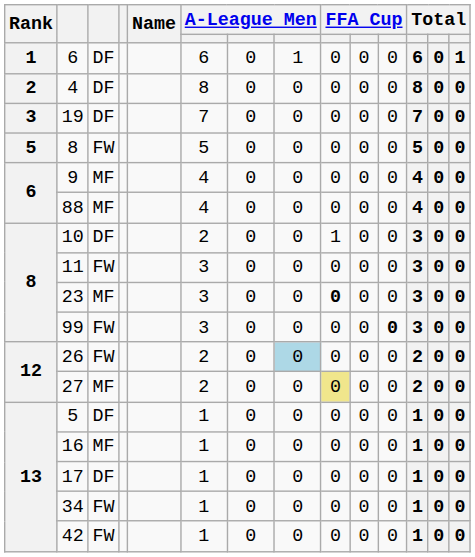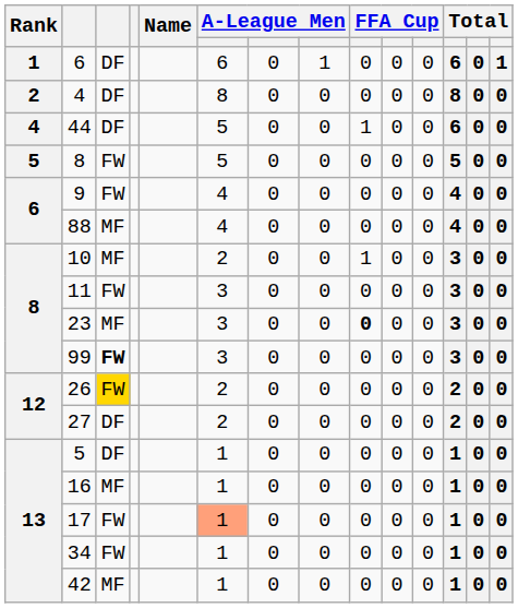 <table class="wikitable sortable" style="text-align:center">
 <tr>
 <th rowspan="2">Rank</th>
 <th rowspan="2"></th>
 <th rowspan="2"></th>
 <th rowspan="2"></th>
 <th rowspan="2">Name</th>
 <th colspan="3"><a href='#'>A-League Men</a></th>
 <th colspan="3"><a href='#'>FFA Cup</a></th>
 <th colspan="3">Total</th>
 </tr>
 <tr>
 <th></th>
 <th></th>
 <th></th>
 <th></th>
 <th></th>
 <th></th>
 <th></th>
 <th></th>
 <th></th>
 </tr>
 <tr>
 <th>1</th>
 <td>6</td>
 <td>DF</td>
 <td></td>
 <td align="left"><br></td>
 <td>6</td>
 <td>0</td>
 <td>1<br></td>
 <td>0</td>
 <td>0</td>
 <td>0<br></td>
 <th>6</th>
 <th>0</th>
 <th>1</th>
 </tr>
 <tr>
 <th>2</th>
 <td>4</td>
 <td>DF</td>
 <td></td>
 <td align="left"><br></td>
 <td>8</td>
 <td>0</td>
 <td>0<br></td>
 <td>0</td>
 <td>0</td>
 <td>0<br></td>
 <th>8</th>
 <th>0</th>
 <th>0</th>
 </tr>
 <tr>
-<th>3</th>
-<td>19</td>
+<th>4</th>
+<td>44</td>
 <td>DF</td>
 <td></td>
 <td align="left"><br></td>
-<td>7</td>
+<td>5</td>
 <td>0</td>
 <td>0<br></td>
-<td>0</td>
+<td>1</td>
 <td>0</td>
 <td>0<br></td>
-<th>7</th>
+<th>6</th>
 <th>0</th>
 <th>0</th>
 </tr>
 <tr>
 <th>5</th>
 <td>8</td>
 <td>FW</td>
 <td></td>
 <td align="left"><br></td>
 <td>5</td>
 <td>0</td>
 <td>0<br></td>
 <td>0</td>
 <td>0</td>
 <td>0<br></td>
 <th>5</th>
 <th>0</th>
 <th>0</th>
 </tr>
 <tr>
 <th rowspan="2">6</th>
 <td>9</td>
-<td>MF</td>
+<td>FW</td>
 <td></td>
 <td align="left"><br></td>
 <td>4</td>
 <td>0</td>
 <td>0<br></td>
 <td>0</td>
 <td>0</td>
 <td>0<br></td>
 <th>4</th>
 <th>0</th>
 <th>0</th>
 </tr>
 <tr>
 <td>88</td>
 <td>MF</td>
 <td></td>
 <td align="left"><br></td>
 <td>4</td>
 <td>0</td>
 <td>0<br></td>
 <td>0</td>
 <td>0</td>
 <td>0<br></td>
 <th>4</th>
 <th>0</th>
 <th>0</th>
 </tr>
 <tr>
 <th rowspan="4">8</th>
 <td>10</td>
-<td>DF</td>
+<td>MF</td>
 <td></td>
 <td align="left"><br></td>
 <td>2</td>
 <td>0</td>
 <td>0<br></td>
 <td>1</td>
 <td>0</td>
 <td>0<br></td>
 <th>3</th>
 <th>0</th>
 <th>0</th>
 </tr>
 <tr>
 <td>11</td>
 <td>FW</td>
 <td></td>
 <td align="left"><br></td>
 <td>3</td>
 <td>0</td>
 <td>0<br></td>
 <td>0</td>
 <td>0</td>
 <td>0<br></td>
 <th>3</th>
 <th>0</th>
 <th>0</th>
 </tr>
 <tr>
 <td>23</td>
 <td>MF</td>
 <td></td>
 <td align="left"><br></td>
 <td>3</td>
 <td>0</td>
 <td>0<br></td>
 <td><strong>0</strong></td>
 <td>0</td>
 <td>0<br></td>
 <th>3</th>
 <th>0</th>
 <th>0</th>
 </tr>
 <tr>
 <td>99</td>
-<td>FW</td>
+<td><strong>FW</strong></td>
 <td></td>
 <td align="left"><br></td>
 <td>3</td>
 <td>0</td>
 <td>0<br></td>
 <td>0</td>
 <td>0</td>
-<td><strong>0<br></strong></td>
+<td>0<br></td>
 <th>3</th>
 <th>0</th>
 <th>0</th>
 </tr>
 <tr>
 <th rowspan="2">12</th>
 <td>26</td>
-<td>FW</td>
+<td style="background: gold;">FW</td>
 <td></td>
 <td align="left"><br></td>
 <td>2</td>
 <td>0</td>
-<td style="background: lightblue;">0<br></td>
+<td>0<br></td>
 <td>0</td>
 <td>0</td>
 <td>0<br></td>
 <th>2</th>
 <th>0</th>
 <th>0</th>
 </tr>
 <tr>
 <td>27</td>
-<td>MF</td>
+<td>DF</td>
 <td></td>
 <td align="left"><br></td>
 <td>2</td>
 <td>0</td>
 <td>0<br></td>
-<td style="background: khaki;">0</td>
+<td>0</td>
 <td>0</td>
 <td>0<br></td>
 <th>2</th>
 <th>0</th>
 <th>0</th>
 </tr>
 <tr>
 <th rowspan="5">13</th>
 <td>5</td>
 <td>DF</td>
 <td></td>
 <td align="left"><br></td>
 <td>1</td>
 <td>0</td>
 <td>0<br></td>
 <td>0</td>
 <td>0</td>
 <td>0<br></td>
 <th>1</th>
 <th>0</th>
 <th>0</th>
 </tr>
 <tr>
 <td>16</td>
 <td>MF</td>
 <td></td>
 <td align="left"><br></td>
 <td>1</td>
 <td>0</td>
 <td>0<br></td>
 <td>0</td>
 <td>0</td>
 <td>0<br></td>
 <th>1</th>
 <th>0</th>
 <th>0</th>
 </tr>
 <tr>
 <td>17</td>
-<td>DF</td>
+<td>FW</td>
 <td></td>
 <td align="left"><br></td>
-<td>1</td>
+<td style="background: lightsalmon;">1</td>
 <td>0</td>
 <td>0<br></td>
 <td>0</td>
 <td>0</td>
 <td>0<br></td>
 <th>1</th>
 <th>0</th>
 <th>0</th>
 </tr>
 <tr>
 <td>34</td>
 <td>FW</td>
 <td></td>
 <td align="left"><br></td>
 <td>1</td>
 <td>0</td>
 <td>0<br></td>
 <td>0</td>
 <td>0</td>
 <td>0<br></td>
 <th>1</th>
 <th>0</th>
 <th>0</th>
 </tr>
 <tr>
 <td>42</td>
-<td>FW</td>
+<td>MF</td>
 <td></td>
 <td align="left"><br></td>
 <td>1</td>
 <td>0</td>
 <td>0<br></td>
 <td>0</td>
 <td>0</td>
 <td>0<br></td>
 <th>1</th>
 <th>0</th>
 <th>0</th>
 </tr>
 </table>
